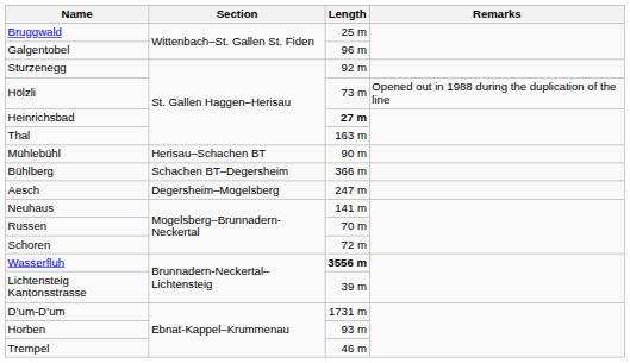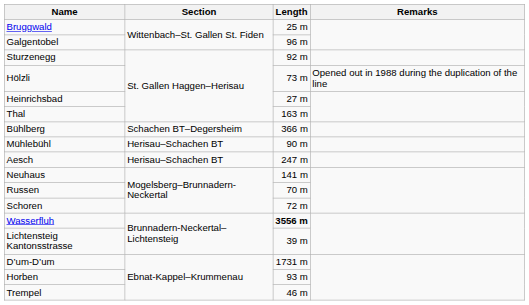 <table class="wikitable">
 <tr>
 <th>Name</th>
 <th>Section</th>
 <th>Length</th>
 <th>Remarks</th>
 </tr>
 <tr>
 <td><a href='#'>Bruggwald</a></td>
 <td rowspan="2">Wittenbach–St. Gallen St. Fiden</td>
 <td style="text-align:right">25 m</td>
 <td rowspan="2"></td>
 </tr>
 <tr>
 <td>Galgentobel</td>
 <td style="text-align:right">96 m</td>
 </tr>
 <tr>
 <td>Sturzenegg</td>
 <td rowspan="4">St. Gallen Haggen–Herisau</td>
 <td style="text-align:right">92 m</td>
 <td></td>
 </tr>
 <tr>
 <td>Hölzli</td>
 <td style="text-align:right">73 m</td>
 <td>Opened out in 1988 during the duplication of the line</td>
 </tr>
 <tr>
 <td>Heinrichsbad</td>
-<td style="text-align:right"><strong>27 m</strong></td>
+<td style="text-align:right">27 m</td>
 <td rowspan="2"></td>
 </tr>
 <tr>
 <td>Thal</td>
 <td style="text-align:right">163 m</td>
+</tr>
+<tr>
+<td>Bühlberg</td>
+<td>Schachen BT–Degersheim</td>
+<td style="text-align:right">366 m</td>
+<td></td>
 </tr>
 <tr>
 <td>Mühlebühl</td>
 <td>Herisau–Schachen BT</td>
 <td style="text-align:right">90 m</td>
 <td></td>
 </tr>
 <tr>
-<td>Bühlberg</td>
-<td>Schachen BT–Degersheim</td>
-<td style="text-align:right">366 m</td>
-<td></td>
-</tr>
-<tr>
 <td>Aesch</td>
-<td>Degersheim–Mogelsberg</td>
+<td>Herisau–Schachen BT</td>
 <td style="text-align:right">247 m</td>
 <td></td>
 </tr>
 <tr>
 <td>Neuhaus</td>
 <td rowspan="3">Mogelsberg–Brunnadern-Neckertal</td>
 <td style="text-align:right">141 m</td>
 <td rowspan="3"></td>
 </tr>
 <tr>
 <td>Russen</td>
 <td style="text-align:right">70 m</td>
 </tr>
 <tr>
 <td>Schoren</td>
 <td style="text-align:right">72 m</td>
 </tr>
 <tr>
 <td><a href='#'>Wasserfluh</a></td>
 <td rowspan="2">Brunnadern-Neckertal–Lichtensteig</td>
 <td style="text-align:right"><strong>3556 m</strong></td>
 <td rowspan="2"></td>
 </tr>
 <tr>
 <td>Lichtensteig Kantonsstrasse</td>
 <td style="text-align:right">39 m</td>
 </tr>
 <tr>
 <td>D’um-D’um</td>
 <td rowspan="3">Ebnat-Kappel–Krummenau</td>
 <td style="text-align:right">1731 m</td>
 <td rowspan="3"></td>
 </tr>
 <tr>
 <td>Horben</td>
 <td style="text-align:right">93 m</td>
 </tr>
 <tr>
 <td>Trempel</td>
 <td style="text-align:right">46 m</td>
 </tr>
 </table>
